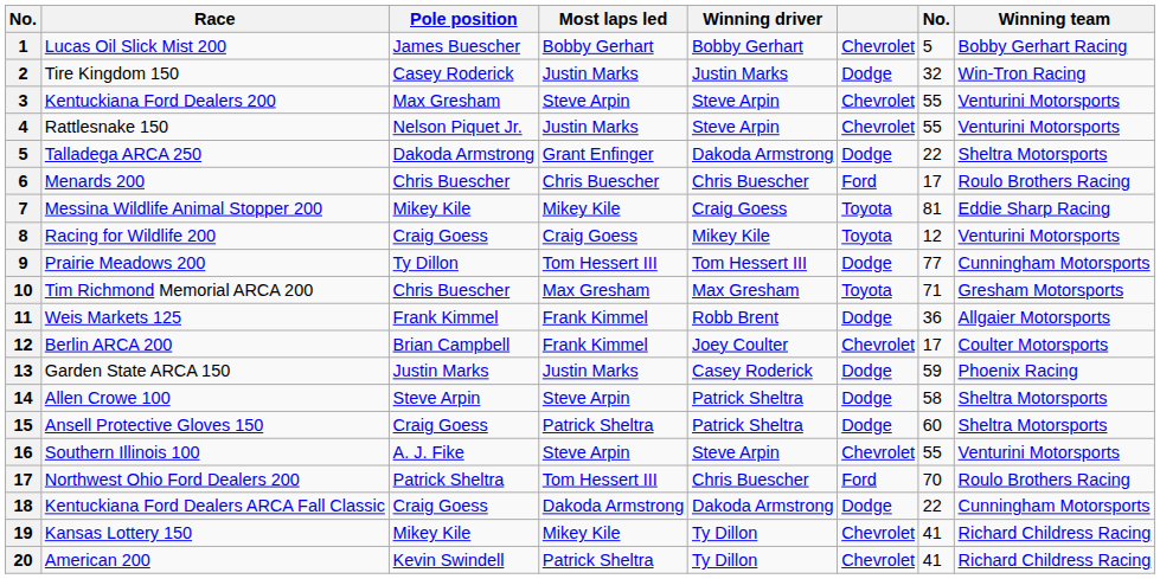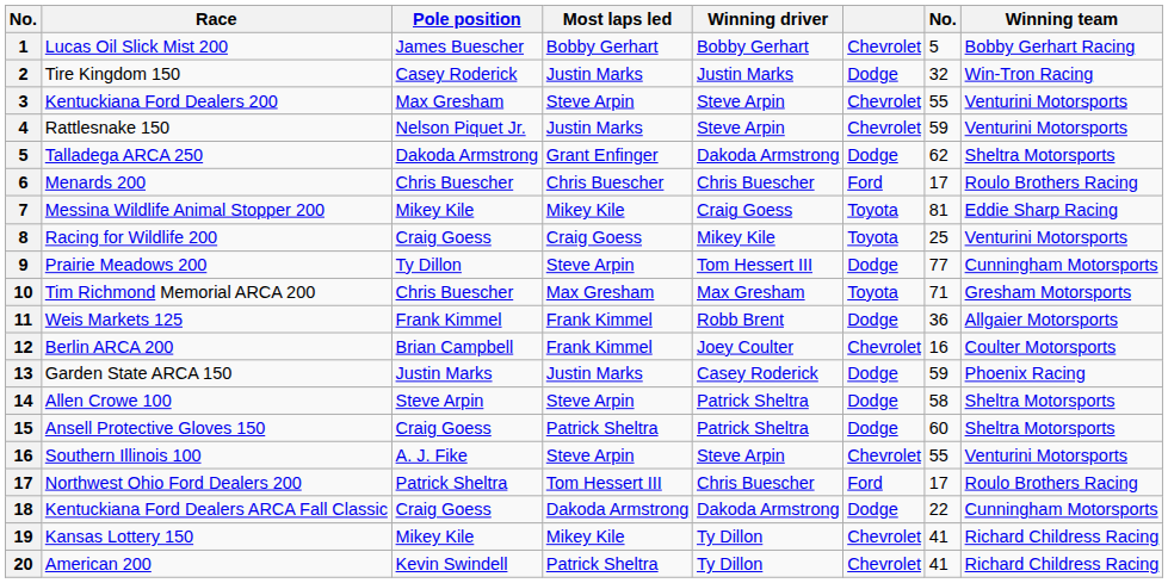 <table class="wikitable" style="font-size:95%">
 <tr>
 <th>No.</th>
 <th>Race</th>
 <th><a href='#'>Pole position</a></th>
 <th>Most laps led</th>
 <th>Winning driver</th>
 <th></th>
 <th>No.</th>
 <th>Winning team</th>
 </tr>
 <tr>
 <th>1</th>
 <td><a href='#'>Lucas Oil Slick Mist 200</a></td>
 <td><a href='#'>James Buescher</a></td>
 <td><a href='#'>Bobby Gerhart</a></td>
 <td><a href='#'>Bobby Gerhart</a></td>
 <td><a href='#'>Chevrolet</a></td>
 <td>5</td>
 <td><a href='#'>Bobby Gerhart Racing</a></td>
 </tr>
 <tr>
 <th>2</th>
 <td>Tire Kingdom 150</td>
 <td><a href='#'>Casey Roderick</a></td>
 <td><a href='#'>Justin Marks</a></td>
 <td><a href='#'>Justin Marks</a></td>
 <td><a href='#'>Dodge</a></td>
 <td>32</td>
 <td><a href='#'>Win-Tron Racing</a></td>
 </tr>
 <tr>
 <th>3</th>
 <td><a href='#'>Kentuckiana Ford Dealers 200</a></td>
 <td><a href='#'>Max Gresham</a></td>
 <td><a href='#'>Steve Arpin</a></td>
 <td><a href='#'>Steve Arpin</a></td>
 <td><a href='#'>Chevrolet</a></td>
 <td>55</td>
 <td><a href='#'>Venturini Motorsports</a></td>
 </tr>
 <tr>
 <th>4</th>
 <td>Rattlesnake 150</td>
 <td><a href='#'>Nelson Piquet Jr.</a></td>
 <td><a href='#'>Justin Marks</a></td>
 <td><a href='#'>Steve Arpin</a></td>
 <td><a href='#'>Chevrolet</a></td>
-<td>55</td>
+<td>59</td>
 <td><a href='#'>Venturini Motorsports</a></td>
 </tr>
 <tr>
 <th>5</th>
 <td><a href='#'>Talladega ARCA 250</a></td>
 <td><a href='#'>Dakoda Armstrong</a></td>
 <td><a href='#'>Grant Enfinger</a></td>
 <td><a href='#'>Dakoda Armstrong</a></td>
 <td><a href='#'>Dodge</a></td>
-<td>22</td>
+<td>62</td>
 <td><a href='#'>Sheltra Motorsports</a></td>
 </tr>
 <tr>
 <th>6</th>
 <td><a href='#'>Menards 200</a></td>
 <td><a href='#'>Chris Buescher</a></td>
 <td><a href='#'>Chris Buescher</a></td>
 <td><a href='#'>Chris Buescher</a></td>
 <td><a href='#'>Ford</a></td>
 <td>17</td>
 <td><a href='#'>Roulo Brothers Racing</a></td>
 </tr>
 <tr>
 <th>7</th>
 <td><a href='#'>Messina Wildlife Animal Stopper 200</a></td>
 <td><a href='#'>Mikey Kile</a></td>
 <td><a href='#'>Mikey Kile</a></td>
 <td><a href='#'>Craig Goess</a></td>
 <td><a href='#'>Toyota</a></td>
 <td>81</td>
 <td><a href='#'>Eddie Sharp Racing</a></td>
 </tr>
 <tr>
 <th>8</th>
 <td><a href='#'>Racing for Wildlife 200</a></td>
 <td><a href='#'>Craig Goess</a></td>
 <td><a href='#'>Craig Goess</a></td>
 <td><a href='#'>Mikey Kile</a></td>
 <td><a href='#'>Toyota</a></td>
-<td>12</td>
+<td>25</td>
 <td><a href='#'>Venturini Motorsports</a></td>
 </tr>
 <tr>
 <th>9</th>
 <td><a href='#'>Prairie Meadows 200</a></td>
 <td><a href='#'>Ty Dillon</a></td>
-<td><a href='#'>Tom Hessert III</a></td>
+<td><a href='#'>Steve Arpin</a></td>
 <td><a href='#'>Tom Hessert III</a></td>
 <td><a href='#'>Dodge</a></td>
 <td>77</td>
 <td><a href='#'>Cunningham Motorsports</a></td>
 </tr>
 <tr>
 <th>10</th>
 <td><a href='#'>Tim Richmond</a> Memorial ARCA 200</td>
 <td><a href='#'>Chris Buescher</a></td>
 <td><a href='#'>Max Gresham</a></td>
 <td><a href='#'>Max Gresham</a></td>
 <td><a href='#'>Toyota</a></td>
 <td>71</td>
 <td><a href='#'>Gresham Motorsports</a></td>
 </tr>
 <tr>
 <th>11</th>
 <td><a href='#'>Weis Markets 125</a></td>
 <td><a href='#'>Frank Kimmel</a></td>
 <td><a href='#'>Frank Kimmel</a></td>
 <td><a href='#'>Robb Brent</a></td>
 <td><a href='#'>Dodge</a></td>
 <td>36</td>
 <td><a href='#'>Allgaier Motorsports</a></td>
 </tr>
 <tr>
 <th>12</th>
 <td><a href='#'>Berlin ARCA 200</a></td>
 <td><a href='#'>Brian Campbell</a></td>
 <td><a href='#'>Frank Kimmel</a></td>
 <td><a href='#'>Joey Coulter</a></td>
 <td><a href='#'>Chevrolet</a></td>
-<td>17</td>
+<td>16</td>
 <td><a href='#'>Coulter Motorsports</a></td>
 </tr>
 <tr>
 <th>13</th>
 <td>Garden State ARCA 150</td>
 <td><a href='#'>Justin Marks</a></td>
 <td><a href='#'>Justin Marks</a></td>
 <td><a href='#'>Casey Roderick</a></td>
 <td><a href='#'>Dodge</a></td>
 <td>59</td>
 <td><a href='#'>Phoenix Racing</a></td>
 </tr>
 <tr>
 <th>14</th>
 <td><a href='#'>Allen Crowe 100</a></td>
 <td><a href='#'>Steve Arpin</a></td>
 <td><a href='#'>Steve Arpin</a></td>
 <td><a href='#'>Patrick Sheltra</a></td>
 <td><a href='#'>Dodge</a></td>
 <td>58</td>
 <td><a href='#'>Sheltra Motorsports</a></td>
 </tr>
 <tr>
 <th>15</th>
 <td><a href='#'>Ansell Protective Gloves 150</a></td>
 <td><a href='#'>Craig Goess</a></td>
 <td><a href='#'>Patrick Sheltra</a></td>
 <td><a href='#'>Patrick Sheltra</a></td>
 <td><a href='#'>Dodge</a></td>
 <td>60</td>
 <td><a href='#'>Sheltra Motorsports</a></td>
 </tr>
 <tr>
 <th>16</th>
 <td><a href='#'>Southern Illinois 100</a></td>
 <td><a href='#'>A. J. Fike</a></td>
 <td><a href='#'>Steve Arpin</a></td>
 <td><a href='#'>Steve Arpin</a></td>
 <td><a href='#'>Chevrolet</a></td>
 <td>55</td>
 <td><a href='#'>Venturini Motorsports</a></td>
 </tr>
 <tr>
 <th>17</th>
 <td><a href='#'>Northwest Ohio Ford Dealers 200</a></td>
 <td><a href='#'>Patrick Sheltra</a></td>
 <td><a href='#'>Tom Hessert III</a></td>
 <td><a href='#'>Chris Buescher</a></td>
 <td><a href='#'>Ford</a></td>
-<td>70</td>
+<td>17</td>
 <td><a href='#'>Roulo Brothers Racing</a></td>
 </tr>
 <tr>
 <th>18</th>
 <td><a href='#'>Kentuckiana Ford Dealers ARCA Fall Classic</a></td>
 <td><a href='#'>Craig Goess</a></td>
 <td><a href='#'>Dakoda Armstrong</a></td>
 <td><a href='#'>Dakoda Armstrong</a></td>
 <td><a href='#'>Dodge</a></td>
 <td>22</td>
 <td><a href='#'>Cunningham Motorsports</a></td>
 </tr>
 <tr>
 <th>19</th>
 <td><a href='#'>Kansas Lottery 150</a></td>
 <td><a href='#'>Mikey Kile</a></td>
 <td><a href='#'>Mikey Kile</a></td>
 <td><a href='#'>Ty Dillon</a></td>
 <td><a href='#'>Chevrolet</a></td>
 <td>41</td>
 <td><a href='#'>Richard Childress Racing</a></td>
 </tr>
 <tr>
 <th>20</th>
 <td><a href='#'>American 200</a></td>
 <td><a href='#'>Kevin Swindell</a></td>
 <td><a href='#'>Patrick Sheltra</a></td>
 <td><a href='#'>Ty Dillon</a></td>
 <td><a href='#'>Chevrolet</a></td>
 <td>41</td>
 <td><a href='#'>Richard Childress Racing</a></td>
 </tr>
 </table>
